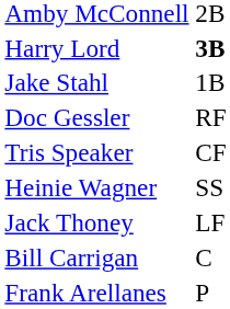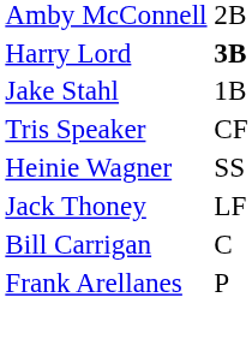 <table>
 <tr>
 <td><a href='#'>Amby McConnell</a></td>
 <td>2B</td>
 </tr>
 <tr>
 <td><a href='#'>Harry Lord</a></td>
 <td><strong>3B</strong></td>
 </tr>
 <tr>
 <td><a href='#'>Jake Stahl</a></td>
 <td>1B</td>
-</tr>
-<tr>
-<td><a href='#'>Doc Gessler</a></td>
-<td>RF</td>
 </tr>
 <tr>
 <td><a href='#'>Tris Speaker</a></td>
 <td>CF</td>
 </tr>
 <tr>
 <td><a href='#'>Heinie Wagner</a></td>
 <td>SS</td>
 </tr>
 <tr>
 <td><a href='#'>Jack Thoney</a></td>
 <td>LF</td>
 </tr>
 <tr>
 <td><a href='#'>Bill Carrigan</a></td>
 <td>C</td>
 </tr>
 <tr>
 <td><a href='#'>Frank Arellanes</a></td>
 <td>P</td>
 </tr>
 <tr>
 </tr>
 </table>
